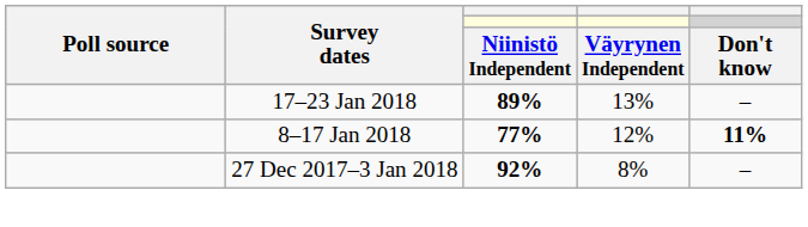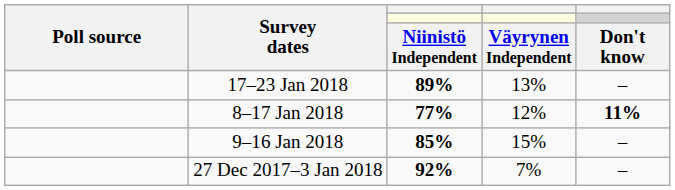 <table class="wikitable" style="text-align:center;font-size:85%;line-height:14px;">
 <tr bgcolor=lightgray>
 <th rowspan="3" style="width:125px;">Poll source</th>
 <th rowspan="3">Survey<br>dates</th>
 <th style="width:60px;"></th>
 <th style="width:60px;"></th>
 <th style="width:60px;"></th>
 </tr>
 <tr>
 <td bgcolor=#FFFFDD></td>
 <td bgcolor=#FFFFDD></td>
 <td bgcolor=lightgray></td>
 </tr>
 <tr>
 <th><a href='#'>Niinistö</a><br><small>Independent</small></th>
 <th><a href='#'>Väyrynen</a><br><small>Independent</small></th>
 <th>Don't know</th>
 </tr>
 <tr>
 <td></td>
 <td>17–23 Jan 2018</td>
 <td><strong>89%</strong></td>
 <td>13%</td>
 <td>–</td>
 </tr>
 <tr>
 <td></td>
 <td>8–17 Jan 2018</td>
 <td><strong>77%</strong></td>
 <td>12%</td>
 <td><strong>11%</strong></td>
 </tr>
 <tr>
 <td></td>
+<td>9–16 Jan 2018</td>
+<td><strong>85%</strong></td>
+<td>15%</td>
+<td>–</td>
+</tr>
+<tr>
+<td></td>
 <td>27 Dec 2017–3 Jan 2018</td>
 <td><strong>92%</strong></td>
-<td>8%</td>
+<td>7%</td>
 <td>–</td>
 </tr>
 </table>
